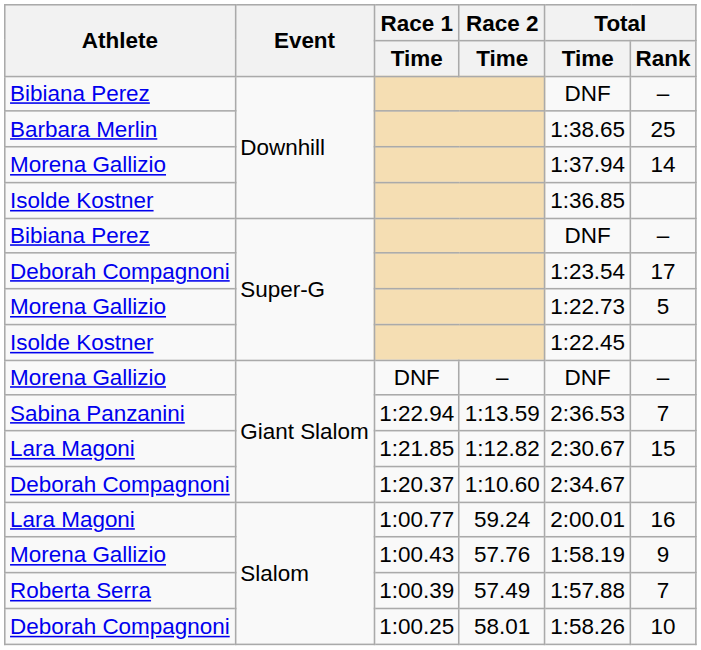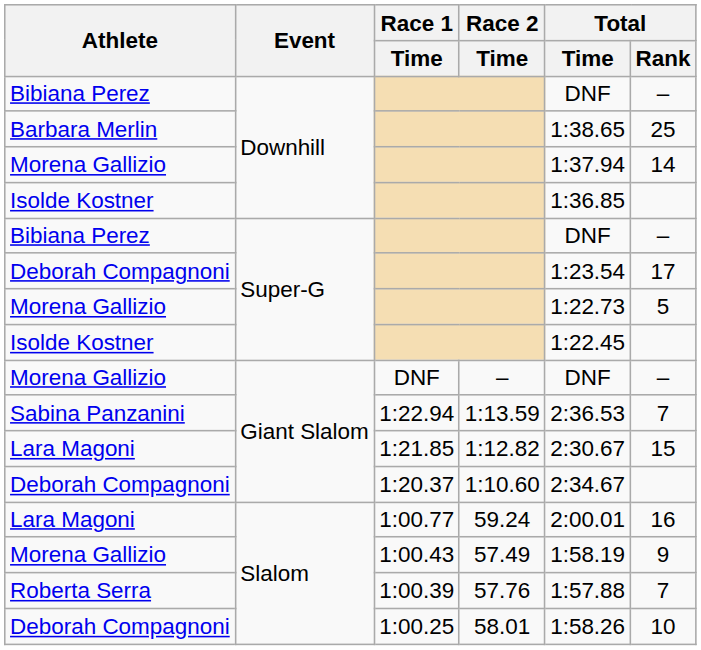 <table class="wikitable" style="font-size:90%">
 <tr>
 <th rowspan="2">Athlete</th>
 <th rowspan="2">Event</th>
 <th>Race 1</th>
 <th>Race 2</th>
 <th colspan="2">Total</th>
 </tr>
 <tr>
 <th>Time</th>
 <th>Time</th>
 <th>Time</th>
 <th>Rank</th>
 </tr>
 <tr>
 <td><a href='#'>Bibiana Perez</a></td>
 <td rowspan="4">Downhill</td>
 <td colspan="2" bgcolor="wheat"></td>
 <td align="center">DNF</td>
 <td align="center">–</td>
 </tr>
 <tr>
 <td><a href='#'>Barbara Merlin</a></td>
 <td colspan="2" bgcolor="wheat"></td>
 <td align="center">1:38.65</td>
 <td align="center">25</td>
 </tr>
 <tr>
 <td><a href='#'>Morena Gallizio</a></td>
 <td colspan="2" bgcolor="wheat"></td>
 <td align="center">1:37.94</td>
 <td align="center">14</td>
 </tr>
 <tr>
 <td><a href='#'>Isolde Kostner</a></td>
 <td colspan="2" bgcolor="wheat"></td>
 <td align="center">1:36.85</td>
 <td align="center"></td>
 </tr>
 <tr>
 <td><a href='#'>Bibiana Perez</a></td>
 <td rowspan="4">Super-G</td>
 <td colspan="2" bgcolor="wheat"></td>
 <td align="center">DNF</td>
 <td align="center">–</td>
 </tr>
 <tr>
 <td><a href='#'>Deborah Compagnoni</a></td>
 <td colspan="2" bgcolor="wheat"></td>
 <td align="center">1:23.54</td>
 <td align="center">17</td>
 </tr>
 <tr>
 <td><a href='#'>Morena Gallizio</a></td>
 <td colspan="2" bgcolor="wheat"></td>
 <td align="center">1:22.73</td>
 <td align="center">5</td>
 </tr>
 <tr>
 <td><a href='#'>Isolde Kostner</a></td>
 <td colspan="2" bgcolor="wheat"></td>
 <td align="center">1:22.45</td>
 <td align="center"></td>
 </tr>
 <tr>
 <td><a href='#'>Morena Gallizio</a></td>
 <td rowspan="4">Giant Slalom</td>
 <td align="center">DNF</td>
 <td align="center">–</td>
 <td align="center">DNF</td>
 <td align="center">–</td>
 </tr>
 <tr>
 <td><a href='#'>Sabina Panzanini</a></td>
 <td align="center">1:22.94</td>
 <td align="center">1:13.59</td>
 <td align="center">2:36.53</td>
 <td align="center">7</td>
 </tr>
 <tr>
 <td><a href='#'>Lara Magoni</a></td>
 <td align="center">1:21.85</td>
 <td align="center">1:12.82</td>
 <td align="center">2:30.67</td>
 <td align="center">15</td>
 </tr>
 <tr>
 <td><a href='#'>Deborah Compagnoni</a></td>
 <td align="center">1:20.37</td>
 <td align="center">1:10.60</td>
 <td align="center">2:34.67</td>
 <td align="center"></td>
 </tr>
 <tr>
 <td><a href='#'>Lara Magoni</a></td>
 <td rowspan="4">Slalom</td>
 <td align="center">1:00.77</td>
 <td align="center">59.24</td>
 <td align="center">2:00.01</td>
 <td align="center">16</td>
 </tr>
 <tr>
 <td><a href='#'>Morena Gallizio</a></td>
 <td align="center">1:00.43</td>
-<td align="center">57.76</td>
+<td align="center">57.49</td>
 <td align="center">1:58.19</td>
 <td align="center">9</td>
 </tr>
 <tr>
 <td><a href='#'>Roberta Serra</a></td>
 <td align="center">1:00.39</td>
-<td align="center">57.49</td>
+<td align="center">57.76</td>
 <td align="center">1:57.88</td>
 <td align="center">7</td>
 </tr>
 <tr>
 <td><a href='#'>Deborah Compagnoni</a></td>
 <td align="center">1:00.25</td>
 <td align="center">58.01</td>
 <td align="center">1:58.26</td>
 <td align="center">10</td>
 </tr>
 </table>
